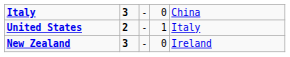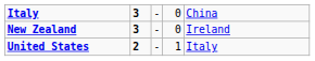 <table class="wikitable">
 <tr>
 <td width=150> <strong><a href='#'>Italy</a></strong></td>
 <td width=20 align="left"><strong>3</strong></td>
 <td>-</td>
 <td width=20 align="right">0</td>
 <td width=150> <a href='#'>China</a></td>
 </tr>
 <tr>
+<td> <strong><a href='#'>New Zealand</a></strong></td>
+<td align="left"><strong>3</strong></td>
+<td>-</td>
+<td align="right">0</td>
+<td> <a href='#'>Ireland</a></td>
+</tr>
+<tr>
 <td> <strong><a href='#'>United States</a></strong></td>
 <td align="left"><strong>2</strong></td>
 <td>-</td>
 <td align="right">1</td>
 <td> <a href='#'>Italy</a></td>
 </tr>
-<tr>
-<td> <strong><a href='#'>New Zealand</a></strong></td>
-<td align="left"><strong>3</strong></td>
-<td>-</td>
-<td align="right">0</td>
-<td> <a href='#'>Ireland</a></td>
-</tr>
 </table>
